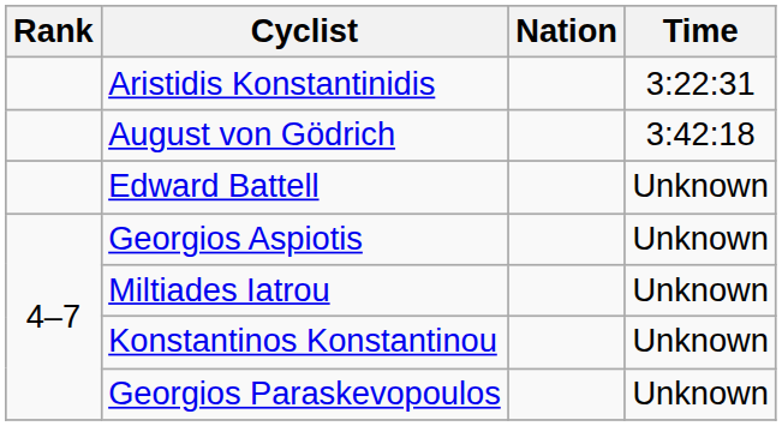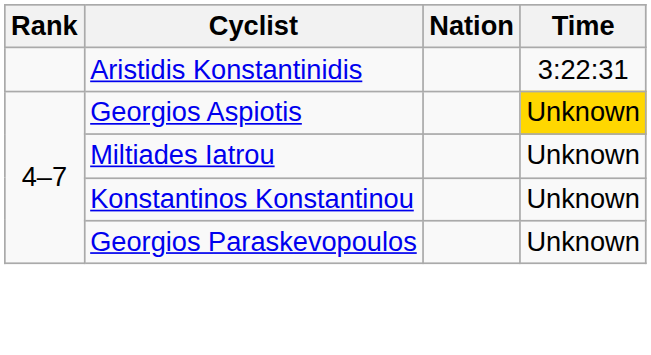 <table class="wikitable sortable" style="text-align:center">
 <tr>
 <th>Rank</th>
 <th>Cyclist</th>
 <th>Nation</th>
 <th>Time</th>
 </tr>
 <tr>
 <td></td>
 <td align=left><a href='#'>Aristidis Konstantinidis</a></td>
 <td align=left></td>
 <td>3:22:31</td>
 </tr>
 <tr>
-<td></td>
-<td align=left><a href='#'>August von Gödrich</a></td>
-<td align=left></td>
-<td>3:42:18</td>
-</tr>
-<tr>
-<td></td>
-<td align=left><a href='#'>Edward Battell</a></td>
-<td align=left></td>
-<td>Unknown</td>
-</tr>
-<tr>
 <td rowspan=4>4–7</td>
 <td align=left><a href='#'>Georgios Aspiotis</a></td>
 <td align=left></td>
-<td>Unknown</td>
+<td style="background: gold;">Unknown</td>
 </tr>
 <tr>
 <td align=left><a href='#'>Miltiades Iatrou</a></td>
 <td align=left></td>
 <td>Unknown</td>
 </tr>
 <tr>
 <td align=left><a href='#'>Konstantinos Konstantinou</a></td>
 <td align=left></td>
 <td>Unknown</td>
 </tr>
 <tr>
 <td align=left><a href='#'>Georgios Paraskevopoulos</a></td>
 <td align=left></td>
 <td>Unknown</td>
 </tr>
 </table>
